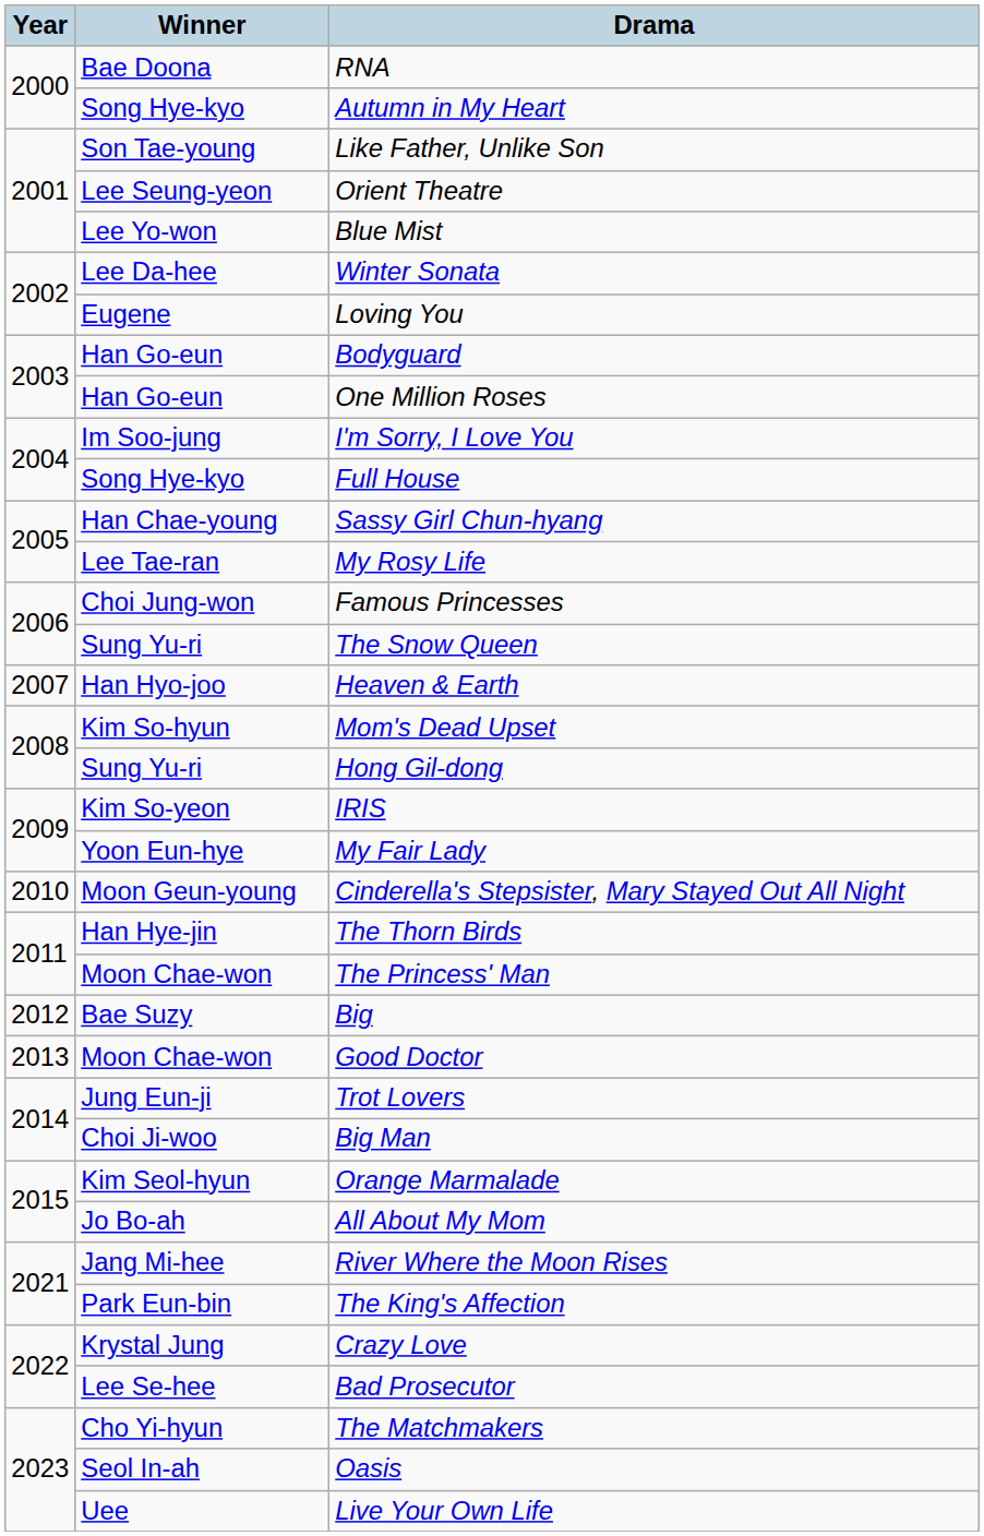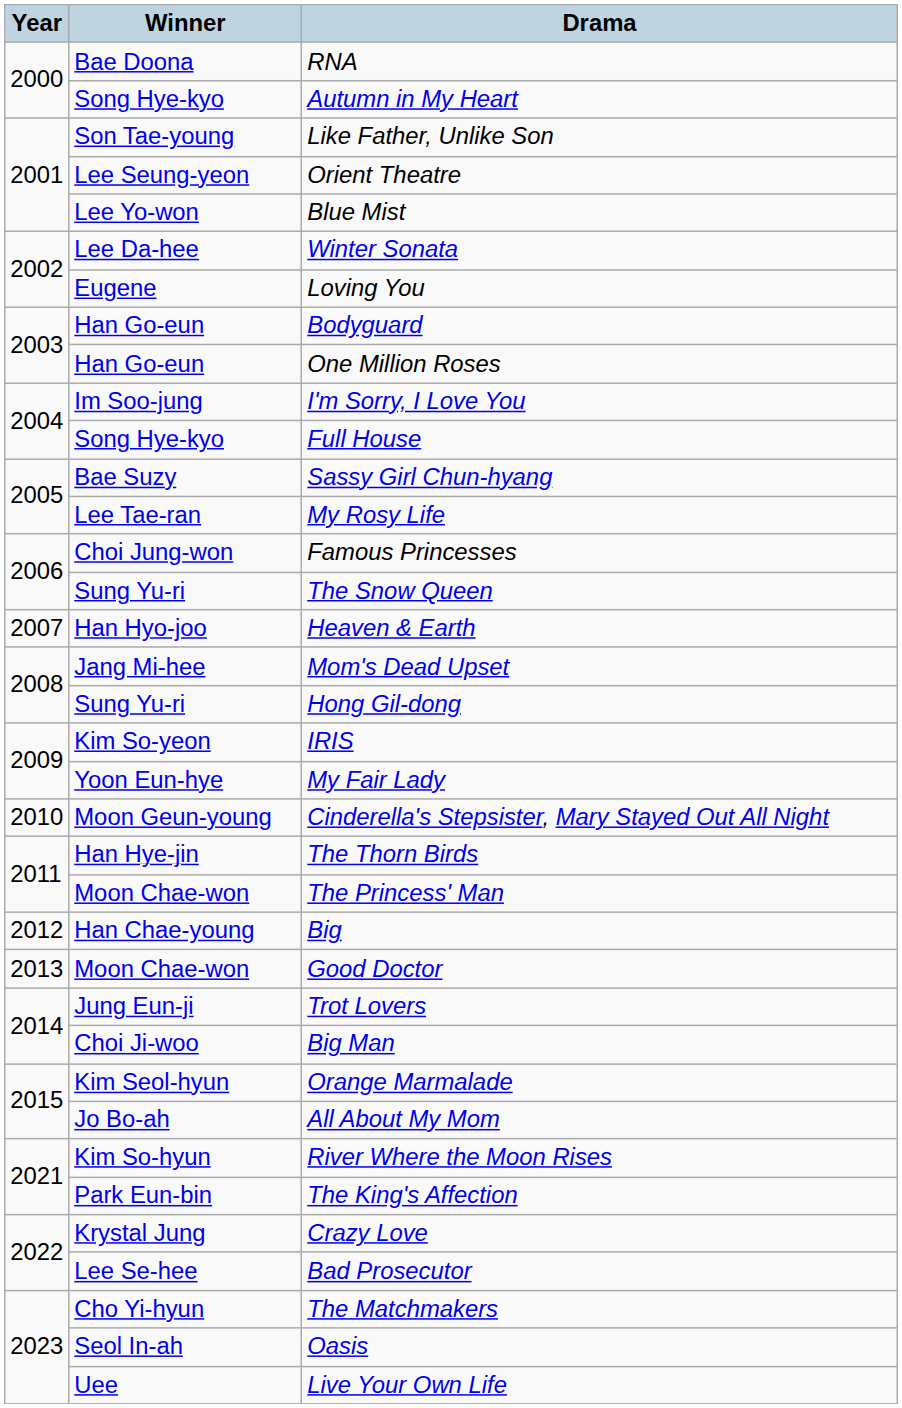 <table class="wikitable" style="width:600px">
 <tr>
 <th style="background:#BED5E1;" width="30">Year</th>
 <th style="background:#BED5E1;">Winner</th>
 <th style="background:#BED5E1;">Drama</th>
 </tr>
 <tr>
 <td rowspan="2">2000</td>
 <td><a href='#'>Bae Doona</a></td>
 <td><em>RNA</em></td>
 </tr>
 <tr>
 <td><a href='#'>Song Hye-kyo</a></td>
 <td><em><a href='#'>Autumn in My Heart</a></em></td>
 </tr>
 <tr>
 <td rowspan="3">2001</td>
 <td><a href='#'>Son Tae-young</a></td>
 <td><em>Like Father, Unlike Son</em></td>
 </tr>
 <tr>
 <td><a href='#'>Lee Seung-yeon</a></td>
 <td><em>Orient Theatre</em></td>
 </tr>
 <tr>
 <td><a href='#'>Lee Yo-won</a></td>
 <td><em>Blue Mist</em></td>
 </tr>
 <tr>
 <td rowspan="2">2002</td>
 <td><a href='#'>Lee Da-hee</a></td>
 <td><em><a href='#'>Winter Sonata</a></em></td>
 </tr>
 <tr>
 <td><a href='#'>Eugene</a></td>
 <td><em>Loving You</em></td>
 </tr>
 <tr>
 <td rowspan="2">2003</td>
 <td><a href='#'>Han Go-eun</a></td>
 <td><em><a href='#'>Bodyguard</a></em></td>
 </tr>
 <tr>
 <td><a href='#'>Han Go-eun</a></td>
 <td><em>One Million Roses</em></td>
 </tr>
 <tr>
 <td rowspan="2">2004</td>
 <td><a href='#'>Im Soo-jung</a></td>
 <td><em><a href='#'>I'm Sorry, I Love You</a></em></td>
 </tr>
 <tr>
 <td><a href='#'>Song Hye-kyo</a></td>
 <td><em><a href='#'>Full House</a></em></td>
 </tr>
 <tr>
 <td rowspan="2">2005</td>
-<td><a href='#'>Han Chae-young</a></td>
+<td><a href='#'>Bae Suzy</a></td>
 <td><em><a href='#'>Sassy Girl Chun-hyang</a></em></td>
 </tr>
 <tr>
 <td><a href='#'>Lee Tae-ran</a></td>
 <td><em><a href='#'>My Rosy Life</a></em></td>
 </tr>
 <tr>
 <td rowspan="2">2006</td>
 <td><a href='#'>Choi Jung-won</a></td>
 <td><em>Famous Princesses</em></td>
 </tr>
 <tr>
 <td><a href='#'>Sung Yu-ri</a></td>
 <td><em><a href='#'>The Snow Queen</a></em></td>
 </tr>
 <tr>
 <td>2007</td>
 <td><a href='#'>Han Hyo-joo</a></td>
 <td><em><a href='#'>Heaven & Earth</a></em></td>
 </tr>
 <tr>
 <td rowspan="2">2008</td>
-<td><a href='#'>Kim So-hyun</a></td>
+<td><a href='#'>Jang Mi-hee</a></td>
 <td><em><a href='#'>Mom's Dead Upset</a></em></td>
 </tr>
 <tr>
 <td><a href='#'>Sung Yu-ri</a></td>
 <td><em><a href='#'>Hong Gil-dong</a></em></td>
 </tr>
 <tr>
 <td rowspan="2">2009</td>
 <td><a href='#'>Kim So-yeon</a></td>
 <td><em><a href='#'>IRIS</a></em></td>
 </tr>
 <tr>
 <td><a href='#'>Yoon Eun-hye</a></td>
 <td><em><a href='#'>My Fair Lady</a></em></td>
 </tr>
 <tr>
 <td>2010</td>
 <td><a href='#'>Moon Geun-young</a></td>
 <td><em><a href='#'>Cinderella's Stepsister</a>, <a href='#'>Mary Stayed Out All Night</a></em></td>
 </tr>
 <tr>
 <td rowspan="2">2011</td>
 <td><a href='#'>Han Hye-jin</a></td>
 <td><em><a href='#'>The Thorn Birds</a></em></td>
 </tr>
 <tr>
 <td><a href='#'>Moon Chae-won</a></td>
 <td><em><a href='#'>The Princess' Man</a></em></td>
 </tr>
 <tr>
 <td>2012</td>
-<td><a href='#'>Bae Suzy</a></td>
+<td><a href='#'>Han Chae-young</a></td>
 <td><em><a href='#'>Big</a></em></td>
 </tr>
 <tr>
 <td>2013</td>
 <td><a href='#'>Moon Chae-won</a></td>
 <td><em><a href='#'>Good Doctor</a></em></td>
 </tr>
 <tr>
 <td rowspan="2">2014</td>
 <td><a href='#'>Jung Eun-ji</a></td>
 <td><em><a href='#'>Trot Lovers</a></em></td>
 </tr>
 <tr>
 <td><a href='#'>Choi Ji-woo</a></td>
 <td><em><a href='#'>Big Man</a></em></td>
 </tr>
 <tr>
 <td rowspan="2">2015</td>
 <td><a href='#'>Kim Seol-hyun</a></td>
 <td><em><a href='#'>Orange Marmalade</a></em></td>
 </tr>
 <tr>
 <td><a href='#'>Jo Bo-ah</a></td>
 <td><em><a href='#'>All About My Mom</a></em></td>
 </tr>
 <tr>
 <td rowspan="2">2021</td>
-<td><a href='#'>Jang Mi-hee</a></td>
+<td><a href='#'>Kim So-hyun</a></td>
 <td><em><a href='#'>River Where the Moon Rises</a></em></td>
 </tr>
 <tr>
 <td><a href='#'>Park Eun-bin</a></td>
 <td><em><a href='#'>The King's Affection</a></em></td>
 </tr>
 <tr>
 <td rowspan="2">2022</td>
 <td><a href='#'>Krystal Jung</a></td>
 <td><em><a href='#'>Crazy Love</a></em></td>
 </tr>
 <tr>
 <td><a href='#'>Lee Se-hee</a></td>
 <td><em><a href='#'>Bad Prosecutor</a></em></td>
 </tr>
 <tr>
 <td rowspan="3">2023</td>
 <td><a href='#'>Cho Yi-hyun</a></td>
 <td><em><a href='#'>The Matchmakers</a></em></td>
 </tr>
 <tr>
 <td><a href='#'>Seol In-ah</a></td>
 <td><em><a href='#'>Oasis</a></em></td>
 </tr>
 <tr>
 <td><a href='#'>Uee</a></td>
 <td><em><a href='#'>Live Your Own Life</a></em></td>
 </tr>
 </table>
